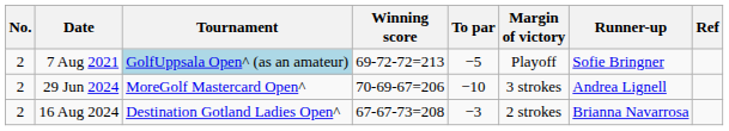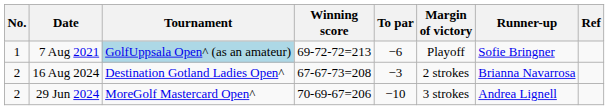 <table class="wikitable" style="font-size:95%;">
 <tr>
 <th>No.</th>
 <th>Date</th>
 <th>Tournament</th>
 <th>Winning<br>score</th>
 <th>To par</th>
 <th>Margin<br>of victory</th>
 <th>Runner-up</th>
 <th>Ref</th>
 </tr>
 <tr>
-<td align=center>2</td>
+<td align=center>1</td>
 <td align=right>7 Aug <a href='#'>2021</a></td>
 <td style="background: lightblue;"><a href='#'>GolfUppsala Open</a>^ (as an amateur)</td>
 <td align=center>69-72-72=213</td>
-<td align=center>−5</td>
+<td align=center>−6</td>
 <td align=center>Playoff</td>
 <td> <a href='#'>Sofie Bringner</a></td>
+<td></td>
+</tr>
+<tr>
+<td align=center>2</td>
+<td align=right>16 Aug 2024</td>
+<td><a href='#'>Destination Gotland Ladies Open</a>^</td>
+<td align=center>67-67-73=208</td>
+<td align=center>−3</td>
+<td align=center>2 strokes</td>
+<td> <a href='#'>Brianna Navarrosa</a></td>
 <td></td>
 </tr>
 <tr>
 <td align=center>2</td>
 <td align=right>29 Jun <a href='#'>2024</a></td>
 <td><a href='#'>MoreGolf Mastercard Open</a>^</td>
 <td align=center>70-69-67=206</td>
 <td align=center>−10</td>
 <td align=center>3 strokes</td>
 <td> <a href='#'>Andrea Lignell</a></td>
 <td></td>
 </tr>
-<tr>
-<td align=center>2</td>
-<td align=right>16 Aug 2024</td>
-<td><a href='#'>Destination Gotland Ladies Open</a>^</td>
-<td align=center>67-67-73=208</td>
-<td align=center>−3</td>
-<td align=center>2 strokes</td>
-<td> <a href='#'>Brianna Navarrosa</a></td>
-<td></td>
-</tr>
 </table>
